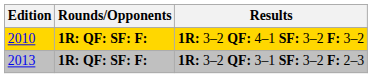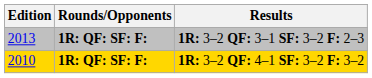 <table class="sortable wikitable" style="font-size:90%;">
 <tr bgcolor="#eeeeee">
 <th>Edition</th>
 <th>Rounds/Opponents</th>
 <th>Results</th>
 </tr>
+<tr bgcolor="silver">
+<td><a href='#'>2013</a></td>
+<td><strong>1R:</strong>  <strong>QF:</strong>  <strong>SF:</strong>  <strong>F:</strong> </td>
+<td><strong>1R:</strong> 3–2 <strong>QF:</strong> 3–1 <strong>SF:</strong> 3–2 <strong>F:</strong> 2–3</td>
+</tr>
 <tr bgcolor="#FFD700">
 <td><a href='#'>2010</a></td>
 <td><strong>1R:</strong>  <strong>QF:</strong>  <strong>SF:</strong>  <strong>F:</strong> </td>
 <td><strong>1R:</strong> 3–2 <strong>QF:</strong> 4–1 <strong>SF:</strong> 3–2 <strong>F:</strong> 3–2</td>
 </tr>
-<tr bgcolor="silver">
-<td><a href='#'>2013</a></td>
-<td><strong>1R:</strong>  <strong>QF:</strong>  <strong>SF:</strong>  <strong>F:</strong> </td>
-<td><strong>1R:</strong> 3–2 <strong>QF:</strong> 3–1 <strong>SF:</strong> 3–2 <strong>F:</strong> 2–3</td>
-</tr>
 </table>
